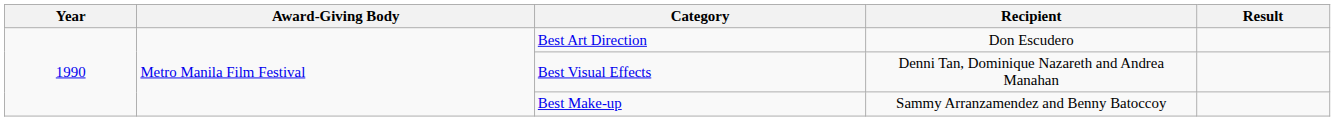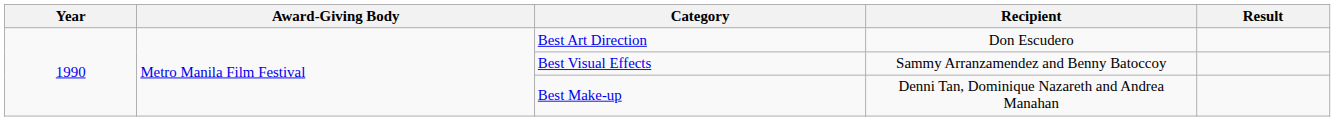 <table | width="90%" class="wikitable sortable">
 <tr>
 <th width="10%">Year</th>
 <th width="30%">Award-Giving Body</th>
 <th width="25%">Category</th>
 <th width="25%">Recipient</th>
 <th width="10%">Result</th>
 </tr>
 <tr>
 <td rowspan="3" align="center"><a href='#'>1990</a></td>
 <td rowspan="3" align="left"><a href='#'>Metro Manila Film Festival</a></td>
 <td align="left"><a href='#'>Best Art Direction</a></td>
 <td align="center">Don Escudero</td>
 <td></td>
 </tr>
 <tr>
 <td align="left"><a href='#'>Best Visual Effects</a></td>
-<td align="center">Denni Tan, Dominique Nazareth and Andrea Manahan</td>
+<td align="center">Sammy Arranzamendez and Benny Batoccoy</td>
 <td></td>
 </tr>
 <tr>
 <td align="left"><a href='#'>Best Make-up</a></td>
-<td align="center">Sammy Arranzamendez and Benny Batoccoy</td>
+<td align="center">Denni Tan, Dominique Nazareth and Andrea Manahan</td>
 <td></td>
 </tr>
 </table>
